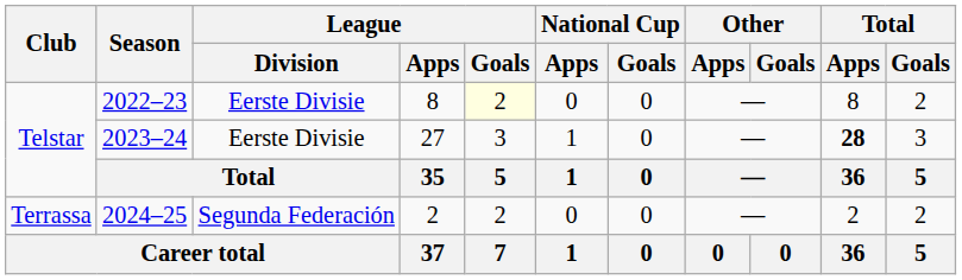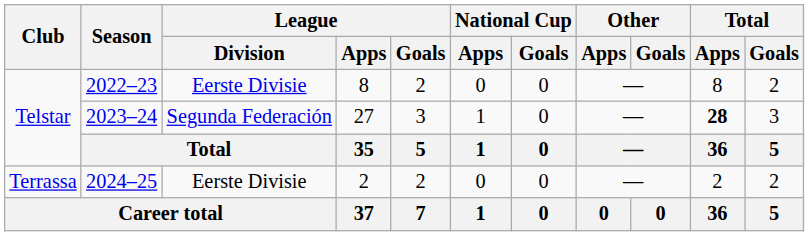 <table class="wikitable" style="text-align:center">
 <tr>
 <th rowspan="2">Club</th>
 <th rowspan="2">Season</th>
 <th colspan="3">League</th>
 <th colspan="2">National Cup</th>
 <th colspan="2">Other</th>
 <th colspan="2">Total</th>
 </tr>
 <tr>
 <th>Division</th>
 <th>Apps</th>
 <th>Goals</th>
 <th>Apps</th>
 <th>Goals</th>
 <th>Apps</th>
 <th>Goals</th>
 <th>Apps</th>
 <th>Goals</th>
 </tr>
 <tr>
 <td rowspan="3"><a href='#'>Telstar</a></td>
 <td><a href='#'>2022–23</a></td>
 <td><a href='#'>Eerste Divisie</a></td>
 <td>8</td>
-<td style="background: lightyellow;">2</td>
+<td>2</td>
 <td>0</td>
 <td>0</td>
 <td colspan="2">—</td>
 <td>8</td>
 <td>2</td>
 </tr>
 <tr>
 <td><a href='#'>2023–24</a></td>
-<td>Eerste Divisie</td>
+<td><a href='#'>Segunda Federación</a></td>
 <td>27</td>
 <td>3</td>
 <td>1</td>
 <td>0</td>
 <td colspan="2">—</td>
 <td><strong>28</strong></td>
 <td>3</td>
 </tr>
 <tr>
 <th colspan="2">Total</th>
 <th>35</th>
 <th>5</th>
 <th>1</th>
 <th>0</th>
 <th colspan="2">—</th>
 <th>36</th>
 <th>5</th>
 </tr>
 <tr>
 <td rowspan="1"><a href='#'>Terrassa</a></td>
 <td><a href='#'>2024–25</a></td>
-<td><a href='#'>Segunda Federación</a></td>
+<td>Eerste Divisie</td>
 <td>2</td>
 <td>2</td>
 <td>0</td>
 <td>0</td>
 <td colspan="2">—</td>
 <td>2</td>
 <td>2</td>
 </tr>
 <tr>
 <th colspan="3">Career total</th>
 <th>37</th>
 <th>7</th>
 <th>1</th>
 <th>0</th>
 <th>0</th>
 <th>0</th>
 <th>36</th>
 <th>5</th>
 </tr>
 </table>
